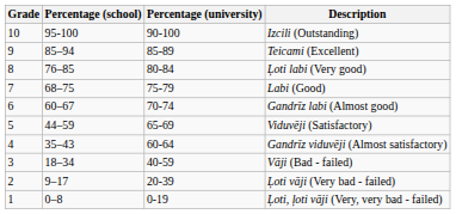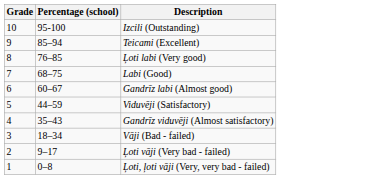 <table class="wikitable">
 <tr>
 <th>Grade</th>
 <th>Percentage (school)</th>
-<th>Percentage (university)</th>
 <th>Description</th>
 </tr>
 <tr>
 <td>10</td>
 <td>95-100</td>
-<td>90-100</td>
 <td><em>Izcili</em> (Outstanding)</td>
 </tr>
 <tr>
 <td>9</td>
 <td>85–94</td>
-<td>85-89</td>
 <td><em>Teicami</em> (Excellent)</td>
 </tr>
 <tr>
 <td>8</td>
 <td>76–85</td>
-<td>80-84</td>
 <td><em>Ļoti labi</em> (Very good)</td>
 </tr>
 <tr>
 <td>7</td>
 <td>68–75</td>
-<td>75-79</td>
 <td><em>Labi</em> (Good)</td>
 </tr>
 <tr>
 <td>6</td>
 <td>60–67</td>
-<td>70-74</td>
 <td><em>Gandrīz labi</em> (Almost good)</td>
 </tr>
 <tr>
 <td>5</td>
 <td>44–59</td>
-<td>65-69</td>
 <td><em>Viduvēji</em> (Satisfactory)</td>
 </tr>
 <tr>
 <td>4</td>
 <td>35–43</td>
-<td>60-64</td>
 <td><em>Gandrīz viduvēji</em> (Almost satisfactory)</td>
 </tr>
 <tr>
 <td>3</td>
 <td>18–34</td>
-<td>40-59</td>
 <td><em>Vāji</em> (Bad - failed)</td>
 </tr>
 <tr>
 <td>2</td>
 <td>9–17</td>
-<td>20-39</td>
 <td><em>Ļoti vāji</em> (Very bad - failed)</td>
 </tr>
 <tr>
 <td>1</td>
 <td>0–8</td>
-<td>0-19</td>
 <td><em>Ļoti, ļoti vāji</em> (Very, very bad - failed)</td>
 </tr>
 </table>
